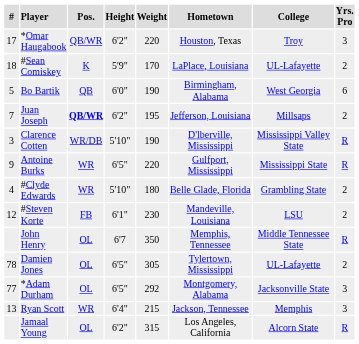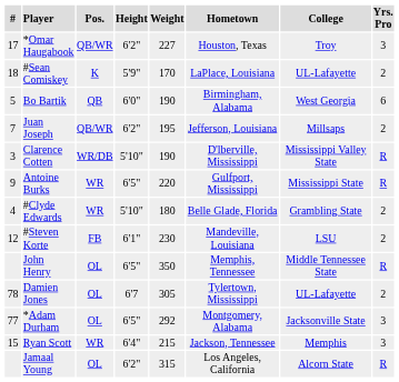 <table width=45%>
 <tr>
 <th colspan=8></th>
 </tr>
 <tr bgcolor="#dddddd">
 <th width=5%>#</th>
 <td align=left!!width=55%><strong>Player</strong></td>
 <th width=5%><strong>Pos.</strong></th>
 <th width=5%><strong>Height</strong></th>
 <th width=5%><strong>Weight</strong></th>
 <th width=30%><strong>Hometown</strong></th>
 <th width=30%><strong>College</strong></th>
 <th width=5%><strong>Yrs. Pro</strong></th>
 </tr>
 <tr bgcolor="#eeeeee">
 <td align=center>17</td>
 <td>*<a href='#'>Omar Haugabook</a></td>
 <td align=center><a href='#'>QB/WR</a></td>
 <td align=center>6'2"</td>
-<td align=center>220</td>
+<td align=center>227</td>
 <td align=center><a href='#'>Houston</a>, Texas</td>
 <td align=center><a href='#'>Troy</a></td>
 <td align=center>3</td>
 </tr>
 <tr bgcolor="#eeeeee">
 <td align=center>18</td>
 <td>#<a href='#'>Sean Comiskey</a></td>
 <td align=center><a href='#'>K</a></td>
 <td align=center>5'9"</td>
 <td align=center>170</td>
 <td align=center><a href='#'>LaPlace, Louisiana</a></td>
 <td align=center><a href='#'>UL-Lafayette</a></td>
 <td align=center>2</td>
 </tr>
 <tr bgcolor="#eeeeee">
 <td align=center>5</td>
 <td><a href='#'>Bo Bartik</a></td>
 <td align=center><a href='#'>QB</a></td>
 <td align=center>6'0"</td>
 <td align=center>190</td>
 <td align=center><a href='#'>Birmingham, Alabama</a></td>
 <td align=center><a href='#'>West Georgia</a></td>
 <td align=center>6</td>
 </tr>
 <tr bgcolor="#eeeeee">
 <td align=center>7</td>
 <td><a href='#'>Juan Joseph</a></td>
-<td align=center><strong><a href='#'>QB/WR</a></strong></td>
+<td align=center><a href='#'>QB/WR</a></td>
 <td align=center>6'2"</td>
 <td align=center>195</td>
 <td align=center><a href='#'>Jefferson, Louisiana</a></td>
 <td align=center><a href='#'>Millsaps</a></td>
 <td align=center>2</td>
 </tr>
 <tr bgcolor="#eeeeee">
 <td align=center>3</td>
 <td><a href='#'>Clarence Cotten</a></td>
 <td align=center><a href='#'>WR/DB</a></td>
 <td align=center>5'10"</td>
 <td align=center>190</td>
 <td align=center><a href='#'>D'lberville, Mississippi</a></td>
 <td align=center><a href='#'>Mississippi Valley State</a></td>
 <td align=center><a href='#'>R</a></td>
 </tr>
 <tr bgcolor="#eeeeee">
 <td align=center>9</td>
 <td><a href='#'>Antoine Burks</a></td>
 <td align=center><a href='#'>WR</a></td>
 <td align=center>6'5"</td>
 <td align=center>220</td>
 <td align=center><a href='#'>Gulfport, Mississippi</a></td>
 <td align=center><a href='#'>Mississippi State</a></td>
 <td align=center><a href='#'>R</a></td>
 </tr>
 <tr bgcolor="#eeeeee">
 <td align=center>4</td>
 <td>#<a href='#'>Clyde Edwards</a></td>
 <td align=center><a href='#'>WR</a></td>
 <td align=center>5'10"</td>
 <td align=center>180</td>
 <td align=center><a href='#'>Belle Glade, Florida</a></td>
 <td align=center><a href='#'>Grambling State</a></td>
 <td align=center>2</td>
 </tr>
 <tr bgcolor="#eeeeee">
 <td align=center>12</td>
 <td>#<a href='#'>Steven Korte</a></td>
 <td align=center><a href='#'>FB</a></td>
 <td align=center>6'1"</td>
 <td align=center>230</td>
 <td align=center><a href='#'>Mandeville, Louisiana</a></td>
 <td align=center><a href='#'>LSU</a></td>
 <td align=center>2</td>
 </tr>
 <tr bgcolor="#eeeeee">
 <td align=center></td>
 <td><a href='#'>John Henry</a></td>
 <td align=center><a href='#'>OL</a></td>
-<td align=center>6'7</td>
+<td align=center>6'5"</td>
 <td align=center>350</td>
 <td align=center><a href='#'>Memphis, Tennessee</a></td>
 <td align=center><a href='#'>Middle Tennessee State</a></td>
 <td align=center><a href='#'>R</a></td>
 </tr>
 <tr bgcolor="#eeeeee">
 <td align=center>78</td>
 <td><a href='#'>Damien Jones</a></td>
 <td align=center><a href='#'>OL</a></td>
-<td align=center>6'5"</td>
+<td align=center>6'7</td>
 <td align=center>305</td>
 <td align=center><a href='#'>Tylertown, Mississippi</a></td>
 <td align=center><a href='#'>UL-Lafayette</a></td>
 <td align=center>2</td>
 </tr>
 <tr bgcolor="#eeeeee">
 <td align=center>77</td>
 <td>*<a href='#'>Adam Durham</a></td>
 <td align=center><a href='#'>OL</a></td>
 <td align=center>6'5"</td>
 <td align=center>292</td>
 <td align=center><a href='#'>Montgomery, Alabama</a></td>
 <td align=center><a href='#'>Jacksonville State</a></td>
 <td align=center>3</td>
 </tr>
 <tr bgcolor="#eeeeee">
-<td align=center>13</td>
+<td align=center>15</td>
 <td><a href='#'>Ryan Scott</a></td>
 <td align=center><a href='#'>WR</a></td>
 <td align=center>6'4"</td>
 <td align=center>215</td>
 <td align=center><a href='#'>Jackson, Tennessee</a></td>
 <td align=center><a href='#'>Memphis</a></td>
 <td align=center>3</td>
 </tr>
 <tr bgcolor="#eeeeee">
 <td align=center></td>
 <td><a href='#'>Jamaal Young</a></td>
 <td align=center><a href='#'>OL</a></td>
 <td align=center>6'2"</td>
 <td align=center>315</td>
 <td align=center>Los Angeles, California</td>
 <td align=center><a href='#'>Alcorn State</a></td>
 <td align=center><a href='#'>R</a></td>
 </tr>
 </table>
